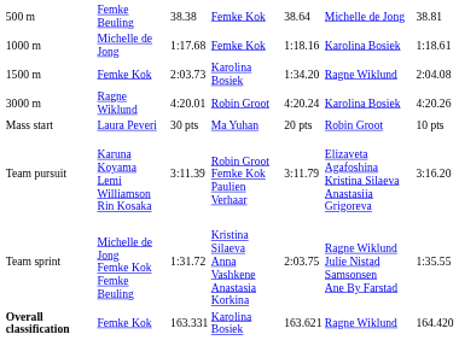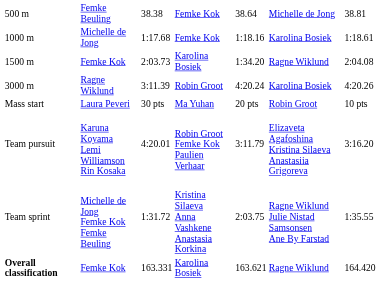 <table>
 <tr>
 <td>500 m</td>
 <td><a href='#'>Femke Beuling</a><br></td>
 <td>38.38</td>
 <td><a href='#'>Femke Kok</a><br></td>
 <td>38.64</td>
 <td><a href='#'>Michelle de Jong</a><br></td>
 <td>38.81</td>
 </tr>
 <tr>
 <td>1000 m</td>
 <td><a href='#'>Michelle de Jong</a><br></td>
 <td>1:17.68</td>
 <td><a href='#'>Femke Kok</a><br></td>
 <td>1:18.16</td>
 <td><a href='#'>Karolina Bosiek</a><br></td>
 <td>1:18.61</td>
 </tr>
 <tr>
 <td>1500 m</td>
 <td><a href='#'>Femke Kok</a><br></td>
 <td>2:03.73</td>
 <td><a href='#'>Karolina Bosiek</a><br></td>
 <td>1:34.20</td>
 <td><a href='#'>Ragne Wiklund</a><br></td>
 <td>2:04.08</td>
 </tr>
 <tr>
 <td>3000 m</td>
 <td><a href='#'>Ragne Wiklund</a><br></td>
-<td>4:20.01</td>
+<td>3:11.39</td>
 <td><a href='#'>Robin Groot</a><br></td>
 <td>4:20.24</td>
 <td><a href='#'>Karolina Bosiek</a><br></td>
 <td>4:20.26</td>
 </tr>
 <tr>
 <td>Mass start</td>
 <td><a href='#'>Laura Peveri</a><br></td>
 <td>30 pts</td>
 <td><a href='#'>Ma Yuhan</a><br></td>
 <td>20 pts</td>
 <td><a href='#'>Robin Groot</a><br></td>
 <td>10 pts</td>
 </tr>
 <tr>
 <td>Team pursuit</td>
 <td><br><a href='#'>Karuna Koyama</a><br><a href='#'>Lemi Williamson</a><br><a href='#'>Rin Kosaka</a></td>
-<td>3:11.39</td>
+<td>4:20.01</td>
 <td><br><a href='#'>Robin Groot</a><br><a href='#'>Femke Kok</a><br><a href='#'>Paulien Verhaar</a></td>
 <td>3:11.79</td>
 <td><br><a href='#'>Elizaveta Agafoshina</a><br><a href='#'>Kristina Silaeva</a><br><a href='#'>Anastasiia Grigoreva</a></td>
 <td>3:16.20</td>
 </tr>
 <tr>
 <td>Team sprint</td>
 <td><br><a href='#'>Michelle de Jong</a><br><a href='#'>Femke Kok</a><br><a href='#'>Femke Beuling</a></td>
 <td>1:31.72</td>
 <td><br><a href='#'>Kristina Silaeva</a><br><a href='#'>Anna Vashkene</a><br><a href='#'>Anastasia Korkina</a></td>
 <td>2:03.75</td>
 <td><br><a href='#'>Ragne Wiklund</a><br><a href='#'>Julie Nistad Samsonsen</a><br><a href='#'>Ane By Farstad</a></td>
 <td>1:35.55</td>
 </tr>
 <tr>
 <td align=left><strong>Overall classification</strong></td>
 <td><a href='#'>Femke Kok</a><br></td>
 <td>163.331</td>
 <td><a href='#'>Karolina Bosiek</a><br></td>
 <td>163.621</td>
 <td><a href='#'>Ragne Wiklund</a><br></td>
 <td>164.420</td>
 </tr>
 </table>
